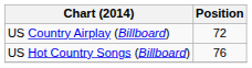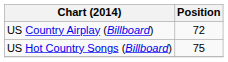 <table class="wikitable">
 <tr>
 <th scope="col">Chart (2014)</th>
 <th scope="col">Position</th>
 </tr>
 <tr>
 <td>US <a href='#'>Country Airplay</a> (<em><a href='#'>Billboard</a></em>)</td>
 <td align="center">72</td>
 </tr>
 <tr>
 <td>US <a href='#'>Hot Country Songs</a> (<em><a href='#'>Billboard</a></em>)</td>
-<td align="center">76</td>
+<td align="center">75</td>
 </tr>
 <tr>
 </tr>
 </table>
